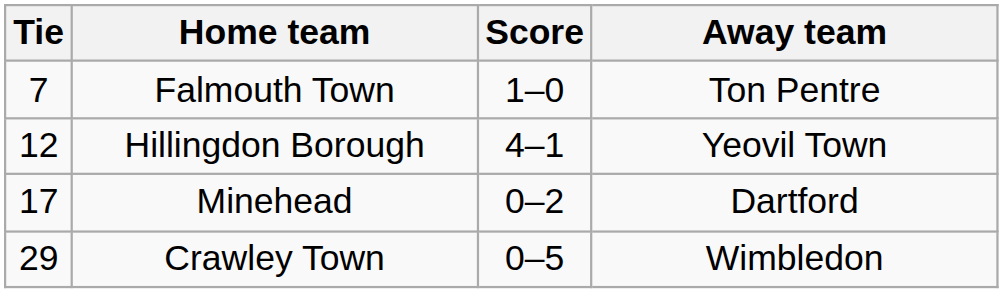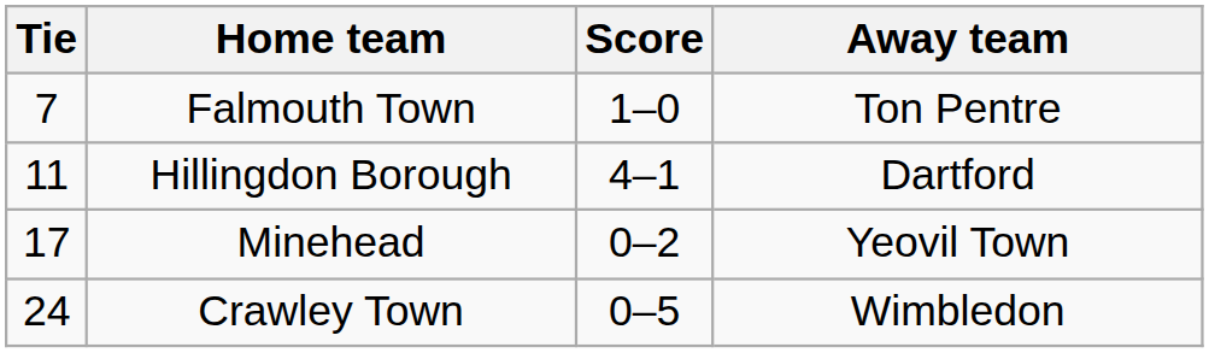 <table class="wikitable" style="text-align:center;">
 <tr>
 <th width=20>Tie</th>
 <th width=175>Home team</th>
 <th width=20>Score</th>
 <th width=175>Away team</th>
 </tr>
 <tr>
 <td>7</td>
 <td>Falmouth Town</td>
 <td>1–0</td>
 <td>Ton Pentre</td>
 </tr>
 <tr>
-<td>12</td>
+<td>11</td>
 <td>Hillingdon Borough</td>
 <td>4–1</td>
-<td>Yeovil Town</td>
+<td>Dartford</td>
 </tr>
 <tr>
 <td>17</td>
 <td>Minehead</td>
 <td>0–2</td>
-<td>Dartford</td>
+<td>Yeovil Town</td>
 </tr>
 <tr>
-<td>29</td>
+<td>24</td>
 <td>Crawley Town</td>
 <td>0–5</td>
 <td>Wimbledon</td>
 </tr>
 </table>
